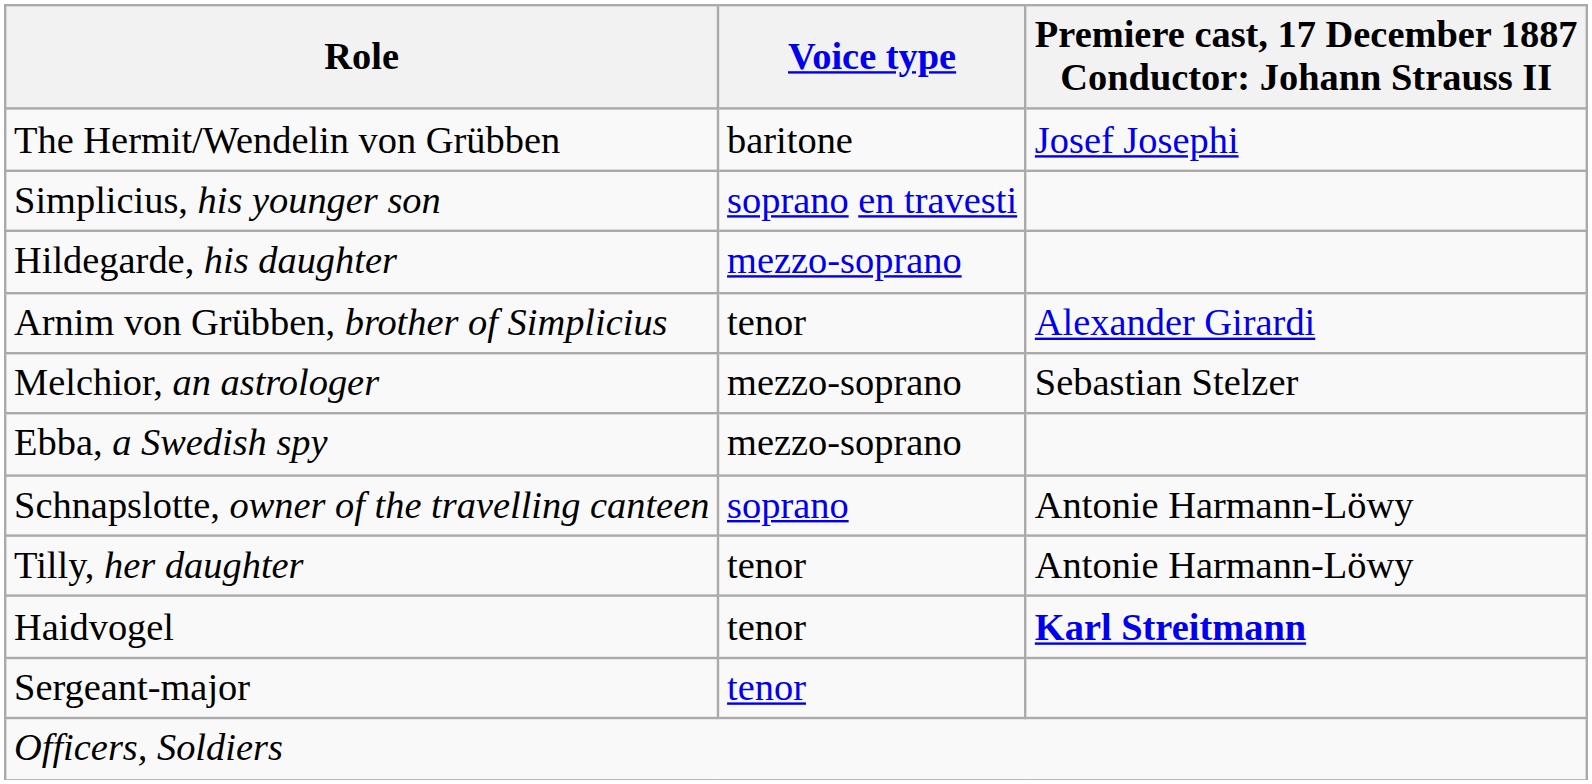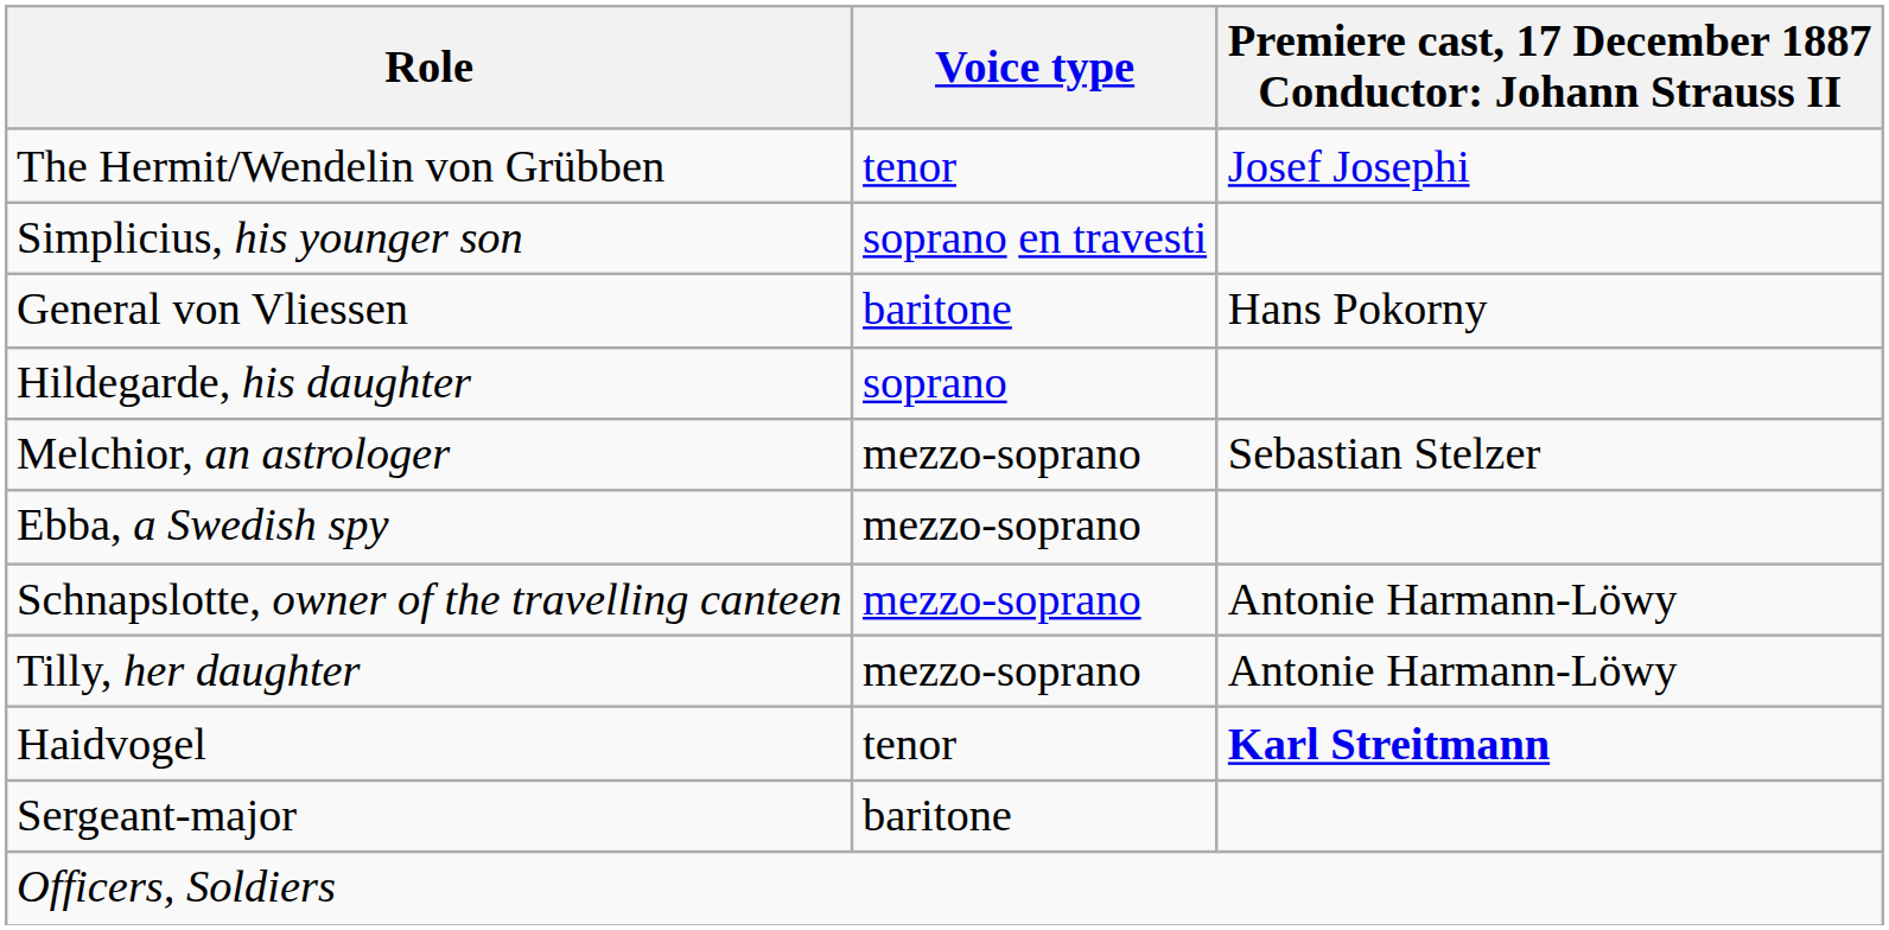 <table class="wikitable">
 <tr>
 <th>Role</th>
 <th><a href='#'>Voice type</a></th>
 <th>Premiere cast, 17 December 1887<br>Conductor: Johann Strauss II</th>
 </tr>
 <tr>
 <td>The Hermit/Wendelin von Grübben</td>
-<td>baritone</td>
+<td><a href='#'>tenor</a></td>
 <td><a href='#'>Josef Josephi</a></td>
 </tr>
 <tr>
 <td>Simplicius, <em>his younger son</em></td>
 <td><a href='#'>soprano</a> <a href='#'>en travesti</a></td>
 <td></td>
 </tr>
 <tr>
-<td>Hildegarde, <em>his daughter</em></td>
-<td><a href='#'>mezzo-soprano</a></td>
-<td></td>
+<td>General von Vliessen</td>
+<td><a href='#'>baritone</a></td>
+<td>Hans Pokorny</td>
 </tr>
 <tr>
-<td>Arnim von Grübben, <em>brother of Simplicius</em></td>
-<td>tenor</td>
-<td><a href='#'>Alexander Girardi</a></td>
+<td>Hildegarde, <em>his daughter</em></td>
+<td><a href='#'>soprano</a></td>
+<td></td>
 </tr>
 <tr>
 <td>Melchior, <em>an astrologer</em></td>
 <td>mezzo-soprano</td>
 <td>Sebastian Stelzer</td>
 </tr>
 <tr>
 <td>Ebba, <em>a Swedish spy</em></td>
 <td>mezzo-soprano</td>
 <td></td>
 </tr>
 <tr>
 <td>Schnapslotte, <em>owner of the travelling canteen</em></td>
-<td><a href='#'>soprano</a></td>
+<td><a href='#'>mezzo-soprano</a></td>
 <td>Antonie Harmann-Löwy</td>
 </tr>
 <tr>
 <td>Tilly, <em>her daughter</em></td>
-<td>tenor</td>
+<td>mezzo-soprano</td>
 <td>Antonie Harmann-Löwy</td>
 </tr>
 <tr>
 <td>Haidvogel</td>
 <td>tenor</td>
 <td><strong><a href='#'>Karl Streitmann</a></strong></td>
 </tr>
 <tr>
 <td>Sergeant-major</td>
-<td><a href='#'>tenor</a></td>
+<td>baritone</td>
 <td></td>
 </tr>
 <tr>
 <td colspan="3"><em>Officers, Soldiers</em></td>
 </tr>
 </table>
